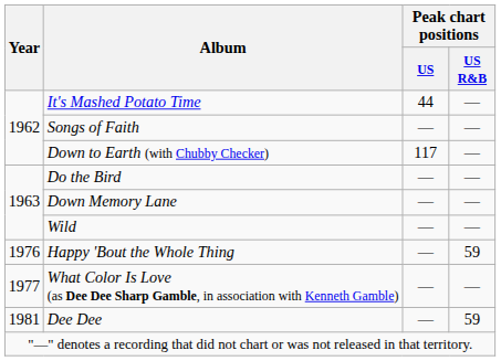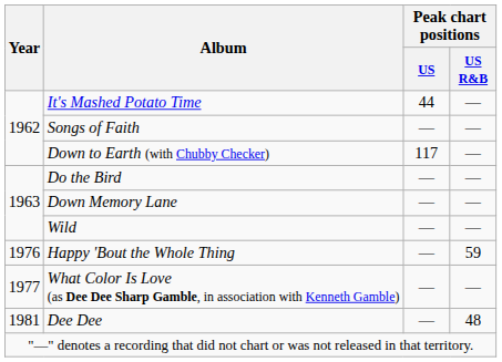 <table class="wikitable" style="text-align:center;">
 <tr>
 <th rowspan="2">Year</th>
 <th rowspan="2">Album</th>
 <th colspan="2">Peak chart positions</th>
 </tr>
 <tr>
 <th width="40"><small><a href='#'>US</a></small><br></th>
 <th width="40"><small><a href='#'>US R&B</a></small><br></th>
 </tr>
 <tr>
 <td rowspan="3">1962</td>
 <td align="left"><em><a href='#'>It's Mashed Potato Time</a></em></td>
 <td>44</td>
 <td>—</td>
 </tr>
 <tr>
 <td align="left"><em>Songs of Faith</em></td>
 <td>—</td>
 <td>—</td>
 </tr>
 <tr>
 <td align="left"><em>Down to Earth</em> <small>(with <a href='#'>Chubby Checker</a>)</small></td>
 <td>117</td>
 <td>—</td>
 </tr>
 <tr>
 <td rowspan="3">1963</td>
 <td align="left"><em>Do the Bird</em></td>
 <td>—</td>
 <td>—</td>
 </tr>
 <tr>
 <td align="left"><em>Down Memory Lane</em></td>
 <td>—</td>
 <td>—</td>
 </tr>
 <tr>
 <td align="left"><em>Wild</em></td>
 <td>—</td>
 <td>—</td>
 </tr>
 <tr>
 <td rowspan="1">1976</td>
 <td align="left"><em>Happy 'Bout the Whole Thing</em></td>
 <td>—</td>
 <td>59</td>
 </tr>
 <tr>
 <td rowspan="1">1977</td>
 <td align="left"><em>What Color Is Love</em> <br><small>(as <strong>Dee Dee Sharp Gamble</strong>, in association with <a href='#'>Kenneth Gamble</a>)</small></td>
 <td>—</td>
 <td>—</td>
 </tr>
 <tr>
 <td rowspan="1">1981</td>
 <td align="left"><em>Dee Dee</em></td>
 <td>—</td>
-<td>59</td>
+<td>48</td>
 </tr>
 <tr>
 <td colspan="15" style="font-size:90%">"—" denotes a recording that did not chart or was not released in that territory.</td>
 </tr>
 </table>
